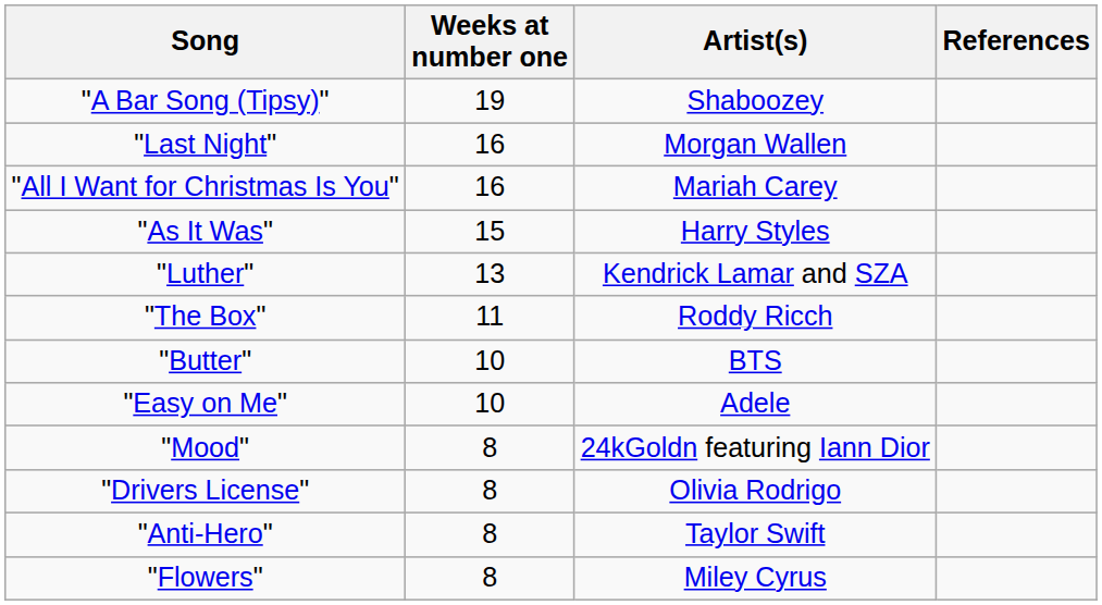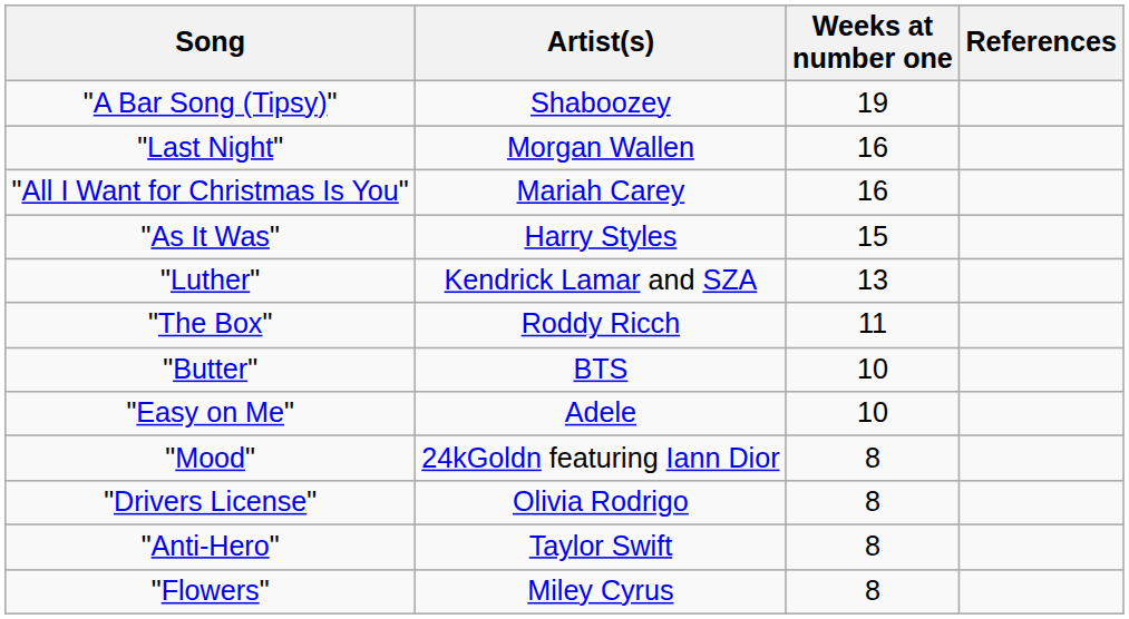 <table class="wikitable" border="1" style="text-align: center;">
 <tr>
 <th>Song</th>
+<th>Artist(s)</th>
 <th>Weeks at<br>number one</th>
-<th>Artist(s)</th>
 <th>References</th>
 </tr>
 <tr>
 <td>"<a href='#'>A Bar Song (Tipsy)</a>"</td>
+<td><a href='#'>Shaboozey</a></td>
 <td>19</td>
-<td><a href='#'>Shaboozey</a></td>
 <td></td>
 </tr>
 <tr>
 <td>"<a href='#'>Last Night</a>"</td>
+<td><a href='#'>Morgan Wallen</a></td>
 <td>16</td>
-<td><a href='#'>Morgan Wallen</a></td>
 <td></td>
 </tr>
 <tr>
 <td>"<a href='#'>All I Want for Christmas Is You</a>"</td>
+<td><a href='#'>Mariah Carey</a></td>
 <td>16</td>
-<td><a href='#'>Mariah Carey</a></td>
 <td><br></td>
 </tr>
 <tr>
 <td>"<a href='#'>As It Was</a>"</td>
+<td><a href='#'>Harry Styles</a></td>
 <td>15</td>
-<td><a href='#'>Harry Styles</a></td>
 <td></td>
 </tr>
 <tr>
 <td>"<a href='#'>Luther</a>"</td>
+<td><a href='#'>Kendrick Lamar</a> and <a href='#'>SZA</a></td>
 <td>13</td>
-<td><a href='#'>Kendrick Lamar</a> and <a href='#'>SZA</a></td>
 <td></td>
 </tr>
 <tr>
 <td>"<a href='#'>The Box</a>"</td>
+<td><a href='#'>Roddy Ricch</a></td>
 <td>11</td>
-<td><a href='#'>Roddy Ricch</a></td>
 <td></td>
 </tr>
 <tr>
 <td>"<a href='#'>Butter</a>"</td>
+<td><a href='#'>BTS</a></td>
 <td>10</td>
-<td><a href='#'>BTS</a></td>
 <td></td>
 </tr>
 <tr>
 <td>"<a href='#'>Easy on Me</a>"</td>
+<td><a href='#'>Adele</a></td>
 <td>10</td>
-<td><a href='#'>Adele</a></td>
 <td></td>
 </tr>
 <tr>
 <td>"<a href='#'>Mood</a>"</td>
+<td><a href='#'>24kGoldn</a> featuring <a href='#'>Iann Dior</a></td>
 <td>8</td>
-<td><a href='#'>24kGoldn</a> featuring <a href='#'>Iann Dior</a></td>
 <td></td>
 </tr>
 <tr>
 <td>"<a href='#'>Drivers License</a>"</td>
+<td><a href='#'>Olivia Rodrigo</a></td>
 <td>8</td>
-<td><a href='#'>Olivia Rodrigo</a></td>
 <td></td>
 </tr>
 <tr>
 <td>"<a href='#'>Anti-Hero</a>"</td>
+<td><a href='#'>Taylor Swift</a></td>
 <td>8</td>
-<td><a href='#'>Taylor Swift</a></td>
 <td></td>
 </tr>
 <tr>
 <td>"<a href='#'>Flowers</a>"</td>
+<td><a href='#'>Miley Cyrus</a></td>
 <td>8</td>
-<td><a href='#'>Miley Cyrus</a></td>
 <td></td>
 </tr>
 </table>
